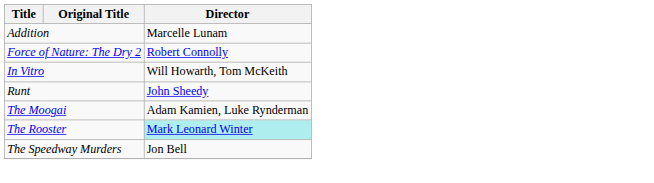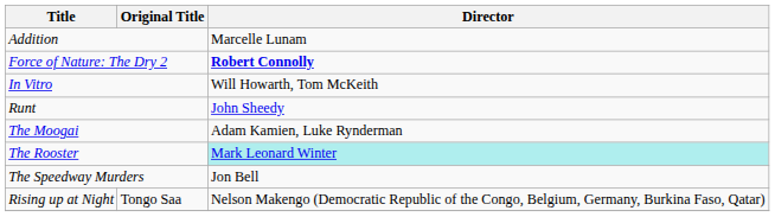 <table class="wikitable sortable">
 <tr>
 <th>Title</th>
 <th>Original Title</th>
 <th>Director</th>
 </tr>
 <tr>
 <td colspan=2><em>Addition</em></td>
 <td>Marcelle Lunam</td>
 </tr>
 <tr>
 <td colspan=2><em><a href='#'>Force of Nature: The Dry 2</a></em></td>
-<td><a href='#'>Robert Connolly</a></td>
+<td><strong><a href='#'>Robert Connolly</a></strong></td>
 </tr>
 <tr>
 <td colspan=2><em><a href='#'>In Vitro</a></em></td>
 <td>Will Howarth, Tom McKeith</td>
 </tr>
 <tr>
 <td colspan=2><em>Runt</em></td>
 <td><a href='#'>John Sheedy</a></td>
 </tr>
 <tr>
 <td colspan=2><em><a href='#'>The Moogai</a></em></td>
 <td>Adam Kamien, Luke Rynderman</td>
 </tr>
 <tr>
 <td colspan=2><em><a href='#'>The Rooster</a></em></td>
 <td style="background: paleturquoise;"><a href='#'>Mark Leonard Winter</a></td>
 </tr>
 <tr>
 <td colspan=2><em>The Speedway Murders</em></td>
 <td>Jon Bell</td>
 </tr>
 <tr>
+<td><em>Rising up at Night</em></td>
+<td>Tongo Saa</td>
+<td>Nelson Makengo (Democratic Republic of the Congo, Belgium, Germany, Burkina Faso, Qatar)</td>
+</tr>
+<tr>
 </tr>
 </table>
